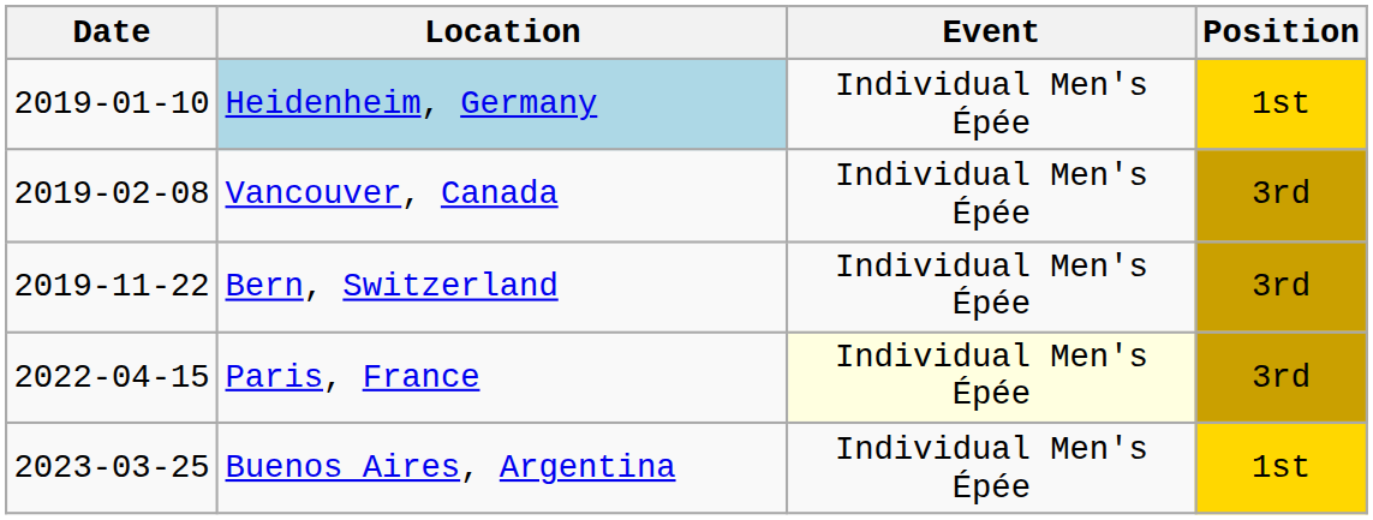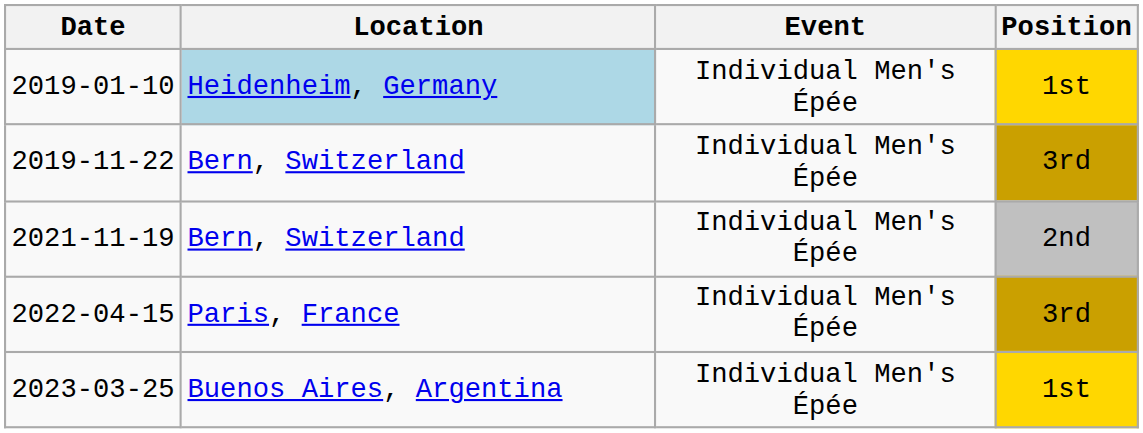 <table class="wikitable" style="text-align:center;">
 <tr>
 <th>Date</th>
 <th style="width:17em">Location</th>
 <th style="width:12em">Event</th>
 <th>Position</th>
 </tr>
 <tr>
 <td>2019-01-10</td>
 <td rowspan="1" align="left" style="background: lightblue;"> <a href='#'>Heidenheim</a>, <a href='#'>Germany</a></td>
 <td>Individual Men's Épée</td>
 <td bgcolor="gold">1st</td>
 </tr>
 <tr>
-<td>2019-02-08</td>
-<td rowspan="1" align="left"> <a href='#'>Vancouver</a>, <a href='#'>Canada</a></td>
-<td>Individual Men's Épée</td>
-<td bgcolor="caramel">3rd</td>
-</tr>
-<tr>
 <td>2019-11-22</td>
 <td rowspan="1" align="left"> <a href='#'>Bern</a>, <a href='#'>Switzerland</a></td>
 <td>Individual Men's Épée</td>
 <td bgcolor="caramel">3rd</td>
 </tr>
 <tr>
+<td>2021-11-19</td>
+<td rowspan="1" align="left"> <a href='#'>Bern</a>, <a href='#'>Switzerland</a></td>
+<td>Individual Men's Épée</td>
+<td bgcolor="silver">2nd</td>
+</tr>
+<tr>
 <td>2022-04-15</td>
 <td rowspan="1" align="left"> <a href='#'>Paris</a>, <a href='#'>France</a></td>
-<td style="background: lightyellow;">Individual Men's Épée</td>
+<td>Individual Men's Épée</td>
 <td bgcolor="caramel">3rd</td>
 </tr>
 <tr>
 <td>2023-03-25</td>
 <td rowspan="1" align="left"> <a href='#'>Buenos Aires</a>, <a href='#'>Argentina</a></td>
 <td>Individual Men's Épée</td>
 <td bgcolor="gold">1st</td>
 </tr>
 </table>
